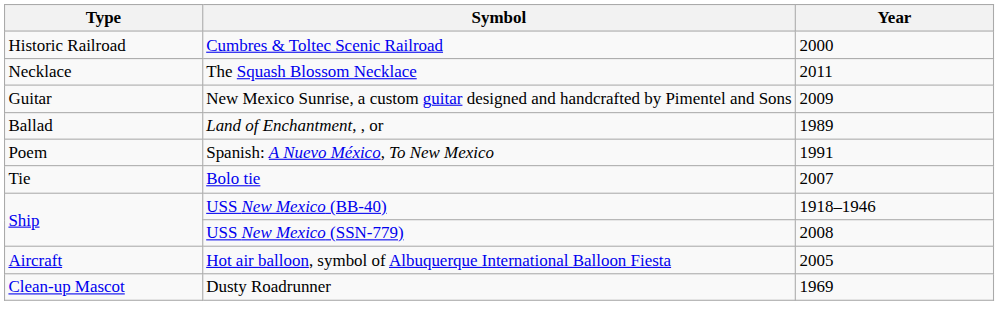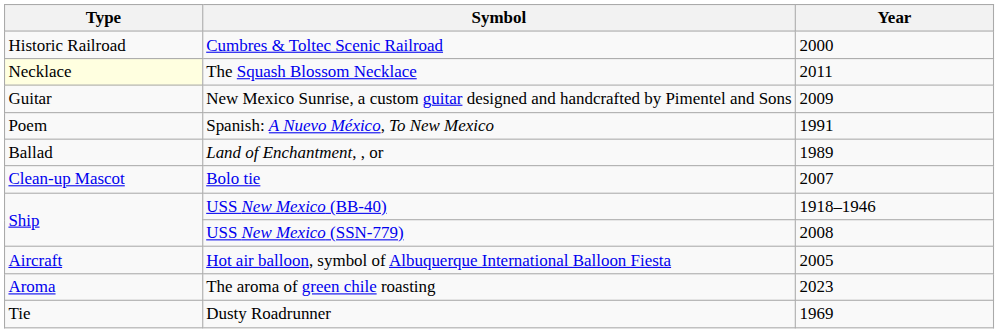 <table class="wikitable sortable">
 <tr>
 <th style="width:20%;">Type</th>
 <th style="width:60%;">Symbol</th>
 <th style="width:20%;">Year</th>
 </tr>
 <tr>
 <td>Historic Railroad</td>
 <td><a href='#'>Cumbres & Toltec Scenic Railroad</a></td>
 <td>2000</td>
 </tr>
 <tr>
-<td>Necklace</td>
+<td style="background: lightyellow;">Necklace</td>
 <td>The <a href='#'>Squash Blossom Necklace</a></td>
 <td>2011</td>
 </tr>
 <tr>
 <td>Guitar</td>
 <td>New Mexico Sunrise, a custom <a href='#'>guitar</a> designed and handcrafted by Pimentel and Sons</td>
 <td>2009</td>
 </tr>
 <tr>
+<td>Poem</td>
+<td>Spanish: <em><a href='#'>A Nuevo México</a></em>, <em>To New Mexico</em></td>
+<td>1991</td>
+</tr>
+<tr>
 <td>Ballad</td>
 <td><em>Land of Enchantment</em>, , or </td>
 <td>1989</td>
 </tr>
 <tr>
-<td>Poem</td>
-<td>Spanish: <em><a href='#'>A Nuevo México</a></em>, <em>To New Mexico</em></td>
-<td>1991</td>
-</tr>
-<tr>
-<td>Tie</td>
+<td><a href='#'>Clean-up Mascot</a></td>
 <td><a href='#'>Bolo tie</a></td>
 <td>2007</td>
 </tr>
 <tr>
 <td rowspan=2><a href='#'>Ship</a></td>
 <td><a href='#'>USS <em>New Mexico</em> (BB-40)</a></td>
 <td>1918–1946</td>
 </tr>
 <tr>
 <td><a href='#'>USS <em>New Mexico</em> (SSN-779)</a></td>
 <td>2008</td>
 </tr>
 <tr>
 <td><a href='#'>Aircraft</a></td>
 <td><a href='#'>Hot air balloon</a>, symbol of <a href='#'>Albuquerque International Balloon Fiesta</a></td>
 <td>2005</td>
 </tr>
 <tr>
-<td><a href='#'>Clean-up Mascot</a></td>
+<td><a href='#'>Aroma</a></td>
+<td>The aroma of <a href='#'>green chile</a> roasting</td>
+<td>2023</td>
+</tr>
+<tr>
+<td>Tie</td>
 <td>Dusty Roadrunner</td>
 <td>1969</td>
 </tr>
 </table>
